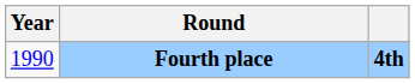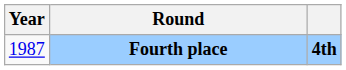 <table class="wikitable" style="text-align: center; font-size:90%">
 <tr>
 <th>Year</th>
 <th style="width:200px">Round</th>
 <th></th>
 </tr>
 <tr>
-<td><a href='#'>1990</a></td>
+<td><a href='#'>1987</a></td>
 <td bgcolor="9acdff"><strong>Fourth place</strong></td>
 <td bgcolor="9acdff"><strong>4th</strong></td>
 </tr>
 </table>
